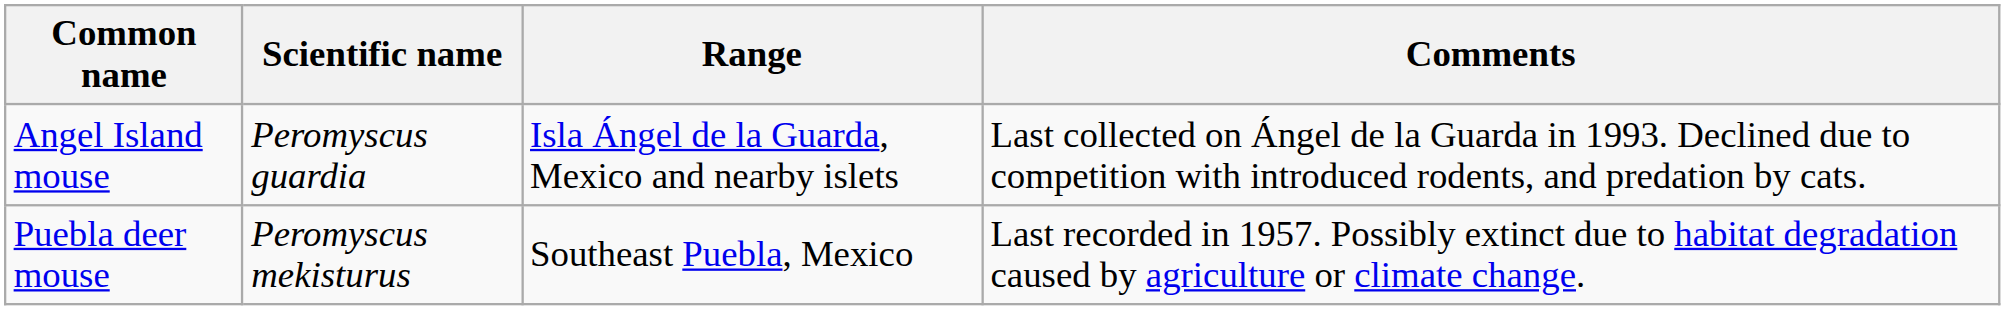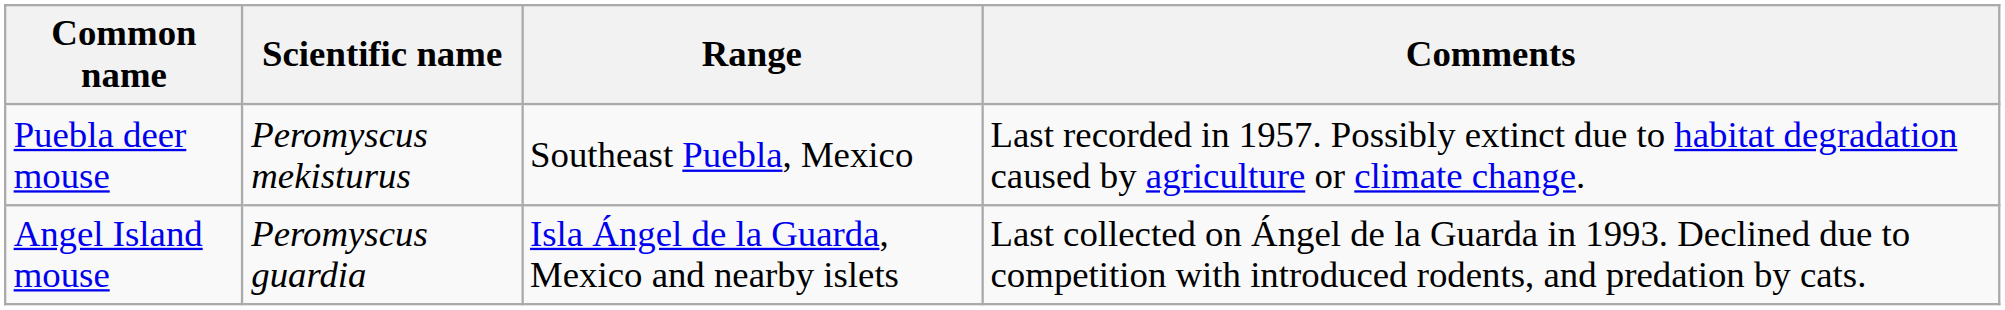 <table class="wikitable">
 <tr>
 <th>Common name</th>
 <th>Scientific name</th>
 <th>Range</th>
 <th class="unsortable">Comments</th>
 </tr>
 <tr>
+<td><a href='#'>Puebla deer mouse</a></td>
+<td><em>Peromyscus mekisturus</em></td>
+<td>Southeast <a href='#'>Puebla</a>, Mexico</td>
+<td>Last recorded in 1957. Possibly extinct due to <a href='#'>habitat degradation</a> caused by <a href='#'>agriculture</a> or <a href='#'>climate change</a>.</td>
+</tr>
+<tr>
 <td><a href='#'>Angel Island mouse</a></td>
 <td><em>Peromyscus guardia</em></td>
 <td><a href='#'>Isla Ángel de la Guarda</a>, Mexico and nearby islets</td>
 <td>Last collected on Ángel de la Guarda in 1993. Declined due to competition with introduced rodents, and predation by cats.</td>
 </tr>
-<tr>
-<td><a href='#'>Puebla deer mouse</a></td>
-<td><em>Peromyscus mekisturus</em></td>
-<td>Southeast <a href='#'>Puebla</a>, Mexico</td>
-<td>Last recorded in 1957. Possibly extinct due to <a href='#'>habitat degradation</a> caused by <a href='#'>agriculture</a> or <a href='#'>climate change</a>.</td>
-</tr>
 </table>
